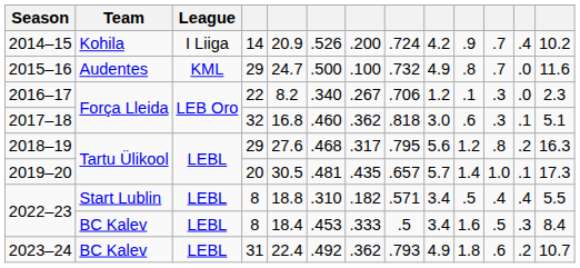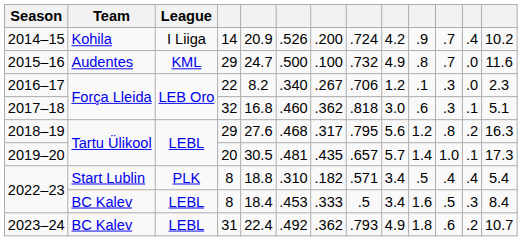 <table class="wikitable sortable" style="font-size:95%; text-align:center;">
 <tr>
 <th>Season</th>
 <th>Team</th>
 <th>League</th>
 <th></th>
 <th></th>
 <th></th>
 <th></th>
 <th></th>
 <th></th>
 <th></th>
 <th></th>
 <th></th>
 <th></th>
 </tr>
 <tr>
 <td>2014–15</td>
 <td style="text-align:left;"> <a href='#'>Kohila</a></td>
 <td>I Liiga</td>
 <td>14</td>
 <td>20.9</td>
 <td>.526</td>
 <td>.200</td>
 <td>.724</td>
 <td>4.2</td>
 <td>.9</td>
 <td>.7</td>
 <td>.4</td>
 <td>10.2</td>
 </tr>
 <tr>
 <td>2015–16</td>
 <td style="text-align:left;"><a href='#'>Audentes</a></td>
 <td><a href='#'>KML</a></td>
 <td>29</td>
 <td>24.7</td>
 <td>.500</td>
 <td>.100</td>
 <td>.732</td>
 <td>4.9</td>
 <td>.8</td>
 <td>.7</td>
 <td>.0</td>
 <td>11.6</td>
 </tr>
 <tr>
 <td>2016–17</td>
 <td rowspan="2" style="text-align:left;"> <a href='#'>Força Lleida</a></td>
 <td rowspan="2"><a href='#'>LEB Oro</a></td>
 <td>22</td>
 <td>8.2</td>
 <td>.340</td>
 <td>.267</td>
 <td>.706</td>
 <td>1.2</td>
 <td>.1</td>
 <td>.3</td>
 <td>.0</td>
 <td>2.3</td>
 </tr>
 <tr>
 <td>2017–18</td>
 <td>32</td>
 <td>16.8</td>
 <td>.460</td>
 <td>.362</td>
 <td>.818</td>
 <td>3.0</td>
 <td>.6</td>
 <td>.3</td>
 <td>.1</td>
 <td>5.1</td>
 </tr>
 <tr>
 <td>2018–19</td>
 <td rowspan="2" style="text-align:left;"> <a href='#'>Tartu Ülikool</a></td>
 <td rowspan="2"><a href='#'>LEBL</a></td>
 <td>29</td>
 <td>27.6</td>
 <td>.468</td>
 <td>.317</td>
 <td>.795</td>
 <td>5.6</td>
 <td>1.2</td>
 <td>.8</td>
 <td>.2</td>
 <td>16.3</td>
 </tr>
 <tr>
 <td>2019–20</td>
 <td>20</td>
 <td>30.5</td>
 <td>.481</td>
 <td>.435</td>
 <td>.657</td>
 <td>5.7</td>
 <td>1.4</td>
 <td>1.0</td>
 <td>.1</td>
 <td>17.3</td>
 </tr>
 <tr>
 <td rowspan=2>2022–23</td>
 <td style="text-align:left;"> <a href='#'>Start Lublin</a></td>
-<td><a href='#'>LEBL</a></td>
+<td><a href='#'>PLK</a></td>
 <td>8</td>
 <td>18.8</td>
 <td>.310</td>
 <td>.182</td>
 <td>.571</td>
 <td>3.4</td>
 <td>.5</td>
 <td>.4</td>
 <td>.4</td>
-<td>5.5</td>
+<td>5.4</td>
 </tr>
 <tr>
 <td style="text-align:left;"> <a href='#'>BC Kalev</a></td>
 <td><a href='#'>LEBL</a></td>
 <td>8</td>
 <td>18.4</td>
 <td>.453</td>
 <td>.333</td>
 <td>.5</td>
 <td>3.4</td>
 <td>1.6</td>
 <td>.5</td>
 <td>.3</td>
 <td>8.4</td>
 </tr>
 <tr>
 <td>2023–24</td>
 <td style="text-align:left;"> <a href='#'>BC Kalev</a></td>
 <td><a href='#'>LEBL</a></td>
 <td>31</td>
 <td>22.4</td>
 <td>.492</td>
 <td>.362</td>
 <td>.793</td>
 <td>4.9</td>
 <td>1.8</td>
 <td>.6</td>
 <td>.2</td>
 <td>10.7</td>
 </tr>
 </table>
